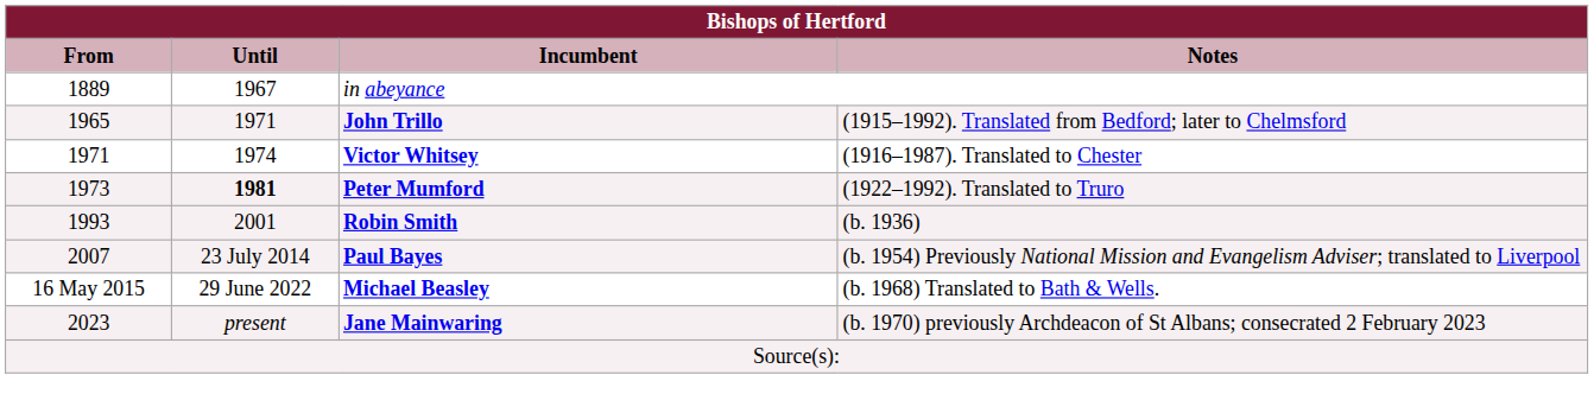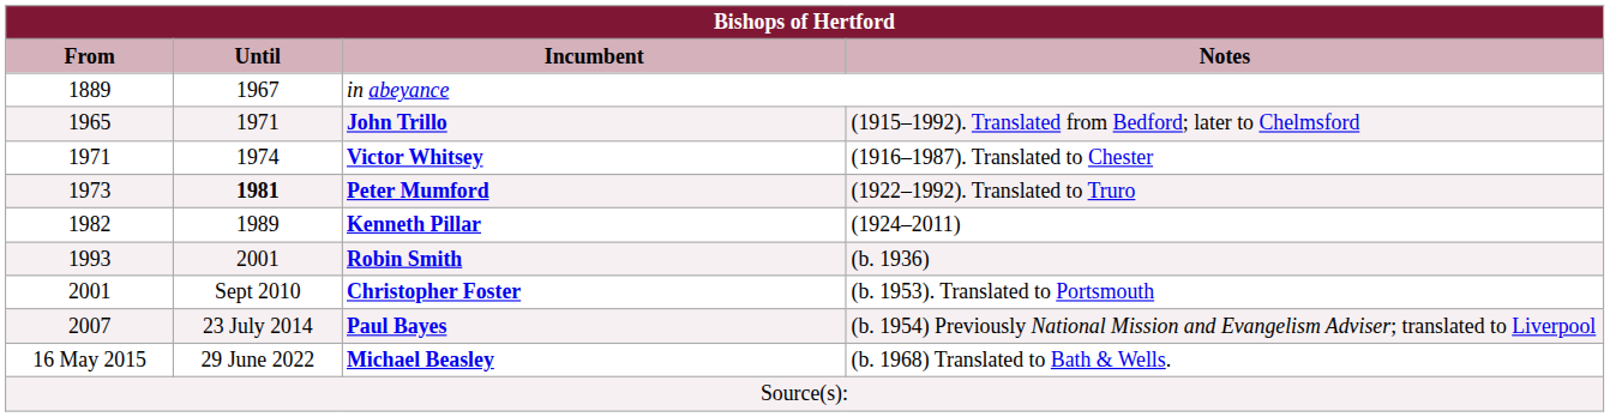 <table class="wikitable" style="width:95%;" border="1" cellpadding="2">
 <tr>
 <th colspan="4" style="background-color: #7F1734; color: white;">Bishops of Hertford</th>
 </tr>
 <tr valign=top>
 <th style="background-color:#D4B1BB" width="10%">From</th>
 <th style="background-color:#D4B1BB" width="10%">Until</th>
 <th style="background-color:#D4B1BB" width="30%">Incumbent</th>
 <th style="background-color:#D4B1BB" width="45%">Notes</th>
 </tr>
 <tr valign=top bgcolor="white">
 <td align="center">1889</td>
 <td align="center">1967</td>
 <td colspan="2"><em>in <a href='#'>abeyance</a></em></td>
 </tr>
 <tr valign=top bgcolor="#F7F0F2">
 <td align="center">1965</td>
 <td align="center">1971</td>
 <td><strong><a href='#'>John Trillo</a></strong></td>
 <td>(1915–1992). <a href='#'>Translated</a> from <a href='#'>Bedford</a>; later to <a href='#'>Chelmsford</a></td>
 </tr>
 <tr valign=top bgcolor="white">
 <td align="center">1971</td>
 <td align="center">1974</td>
 <td><strong><a href='#'>Victor Whitsey</a></strong></td>
 <td>(1916–1987). Translated to <a href='#'>Chester</a></td>
 </tr>
 <tr valign=top bgcolor="#F7F0F2">
 <td align="center">1973</td>
 <td align="center"><strong>1981</strong></td>
 <td><strong><a href='#'>Peter Mumford</a></strong></td>
 <td>(1922–1992). Translated to <a href='#'>Truro</a></td>
 </tr>
+<tr valign=top bgcolor="white">
+<td align="center">1982</td>
+<td align="center">1989</td>
+<td><strong><a href='#'>Kenneth Pillar</a></strong></td>
+<td>(1924–2011)</td>
+</tr>
 <tr valign=top bgcolor="#F7F0F2">
 <td align="center">1993</td>
 <td align="center">2001</td>
 <td><strong><a href='#'>Robin Smith</a></strong></td>
 <td>(b. 1936)</td>
+</tr>
+<tr valign=top bgcolor="white">
+<td align="center">2001</td>
+<td align="center">Sept 2010</td>
+<td><strong><a href='#'>Christopher Foster</a></strong> </td>
+<td>(b. 1953). Translated to <a href='#'>Portsmouth</a></td>
 </tr>
 <tr valign=top bgcolor="#F7F0F2">
 <td align="center">2007</td>
 <td align="center">23 July 2014</td>
 <td><strong><a href='#'>Paul Bayes</a></strong></td>
 <td>(b. 1954) Previously <em>National Mission and Evangelism Adviser</em>; translated to <a href='#'>Liverpool</a></td>
 </tr>
 <tr valign=top bgcolor="white">
 <td align="center">16 May 2015</td>
 <td align="center">29 June 2022</td>
 <td><strong><a href='#'>Michael Beasley</a></strong></td>
 <td>(b. 1968) Translated to <a href='#'>Bath & Wells</a>.</td>
 </tr>
 <tr valign=top bgcolor="#F7F0F2">
-<td align="center">2023</td>
-<td align="center"><em>present</em></td>
-<td><strong><a href='#'>Jane Mainwaring</a></strong></td>
-<td>(b. 1970) previously Archdeacon of St Albans; consecrated 2 February 2023</td>
-</tr>
-<tr valign=top bgcolor="#F7F0F2">
 <td align="center" colspan="4">Source(s):</td>
 </tr>
 </table>
